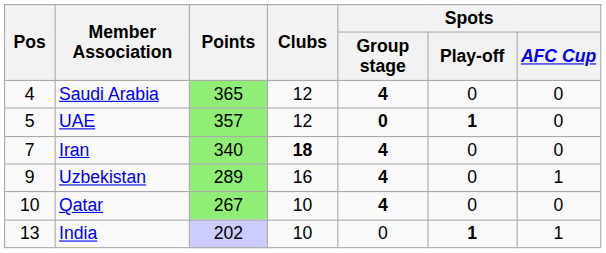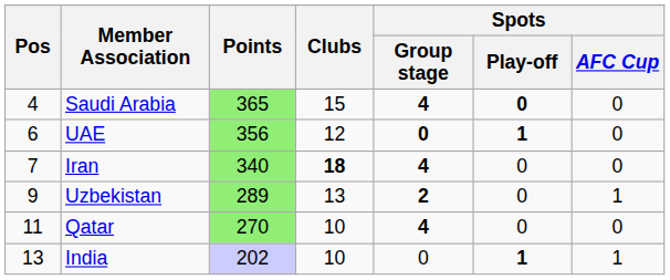 <table class="wikitable" style="text-align: center;">
 <tr>
 </tr>
 <tr>
 <th rowspan="2">Pos</th>
 <th rowspan="2">Member<br>Association</th>
 <th rowspan="2">Points<br></th>
 <th rowspan="2">Clubs</th>
 <th colspan="3">Spots</th>
 </tr>
 <tr>
 <th width=15%>Group<br>stage</th>
 <th width=15%>Play-off</th>
 <th width=14%><em><a href='#'>AFC Cup</a></em></th>
 </tr>
 <tr>
 <td>4</td>
 <td align=left> <a href='#'>Saudi Arabia</a></td>
 <td bgcolor=#90EE77>365</td>
-<td>12</td>
+<td>15</td>
 <td><strong>4</strong></td>
-<td>0</td>
+<td><strong>0</strong></td>
 <td>0</td>
 </tr>
 <tr>
-<td>5</td>
+<td>6</td>
 <td align=left> <a href='#'>UAE</a></td>
-<td bgcolor=#90EE77>357</td>
+<td bgcolor=#90EE77>356</td>
 <td>12</td>
 <td><strong>0</strong></td>
 <td><strong>1</strong></td>
 <td>0</td>
 </tr>
 <tr>
 <td>7</td>
 <td align=left> <a href='#'>Iran</a></td>
 <td bgcolor=#90EE77>340</td>
 <td><strong>18</strong></td>
 <td><strong>4</strong></td>
 <td>0</td>
 <td>0</td>
 </tr>
 <tr>
 <td>9</td>
 <td align=left> <a href='#'>Uzbekistan</a></td>
 <td bgcolor=#90EE77>289</td>
-<td>16</td>
-<td><strong>4</strong></td>
+<td>13</td>
+<td><strong>2</strong></td>
 <td>0</td>
 <td>1</td>
 </tr>
 <tr>
-<td>10</td>
+<td>11</td>
 <td align=left> <a href='#'>Qatar</a></td>
-<td bgcolor=#90EE77>267</td>
+<td bgcolor=#90EE77>270</td>
 <td>10</td>
 <td><strong>4</strong></td>
 <td>0</td>
 <td>0</td>
 </tr>
 <tr>
 <td>13</td>
 <td align=left> <a href='#'>India</a></td>
 <td bgcolor=#ccccff>202</td>
 <td>10</td>
 <td>0</td>
 <td><strong>1</strong></td>
 <td>1</td>
 </tr>
 </table>
